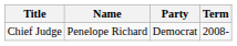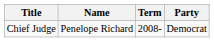 <table class = "wikitable">
 <tr>
 <th>Title</th>
 <th>Name</th>
+<th>Term</th>
 <th>Party</th>
-<th>Term</th>
 </tr>
 <tr>
 <td>Chief Judge</td>
 <td>Penelope Richard</td>
+<td>2008-</td>
 <td>Democrat</td>
-<td>2008-</td>
 </tr>
 </table>
